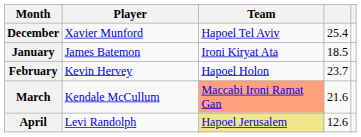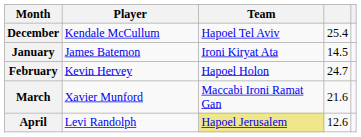 <table class="wikitable" style="text-align: center;">
 <tr>
 <th>Month</th>
 <th style="width:175px;">Player</th>
 <th style="width:160px;">Team</th>
 <th><a href='#'></a></th>
 <th></th>
 </tr>
 <tr>
 <th>December</th>
-<td align=left> <a href='#'>Xavier Munford</a></td>
+<td align=left> <a href='#'>Kendale McCullum</a></td>
 <td align=left><a href='#'>Hapoel Tel Aviv</a></td>
 <td>25.4</td>
 <td></td>
 </tr>
 <tr>
 <th>January</th>
 <td align=left> <a href='#'>James Batemon</a></td>
 <td align=left><a href='#'>Ironi Kiryat Ata</a></td>
-<td>18.5</td>
+<td>14.5</td>
 <td></td>
 </tr>
 <tr>
 <th>February</th>
 <td align=left> <a href='#'>Kevin Hervey</a></td>
 <td align=left><a href='#'>Hapoel Holon</a></td>
-<td>23.7</td>
+<td>24.7</td>
 <td></td>
 </tr>
 <tr>
 <th>March</th>
-<td align=left> <a href='#'>Kendale McCullum</a></td>
-<td align=left style="background: lightsalmon;"><a href='#'>Maccabi Ironi Ramat Gan</a></td>
+<td align=left> <a href='#'>Xavier Munford</a></td>
+<td align=left><a href='#'>Maccabi Ironi Ramat Gan</a></td>
 <td>21.6</td>
 <td></td>
 </tr>
 <tr>
 <th>April</th>
 <td align=left> <a href='#'>Levi Randolph</a></td>
 <td align=left style="background: khaki;"><a href='#'>Hapoel Jerusalem</a></td>
 <td>12.6</td>
 <td></td>
 </tr>
 </table>
